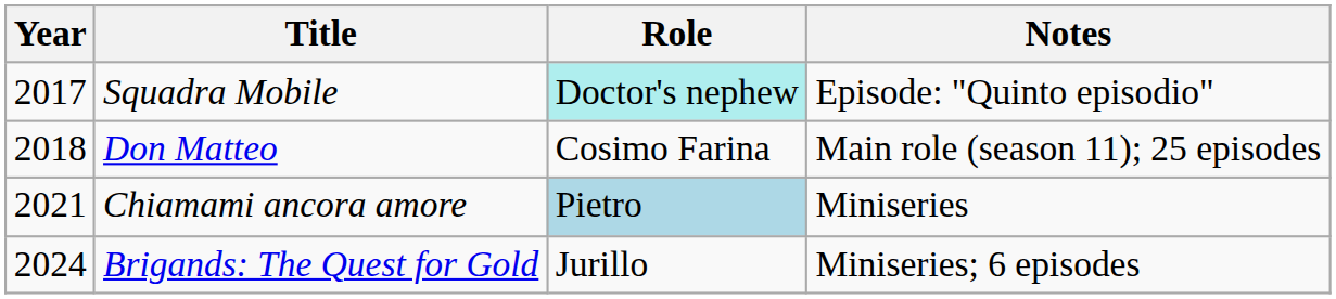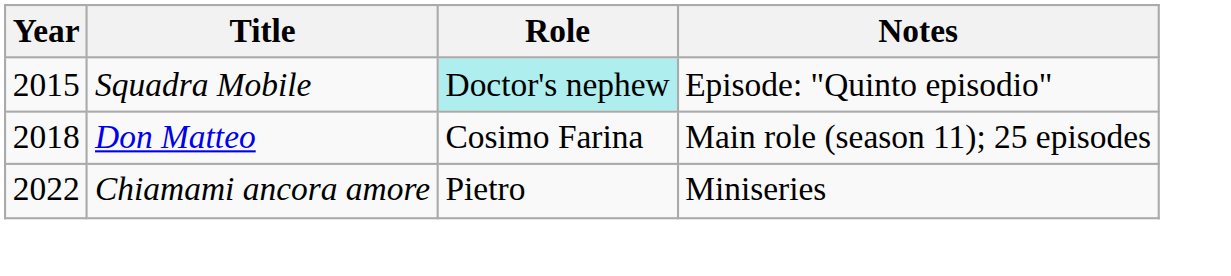 <table class="wikitable">
 <tr>
 <th>Year</th>
 <th>Title</th>
 <th>Role</th>
 <th>Notes</th>
 </tr>
 <tr>
-<td>2017</td>
+<td>2015</td>
 <td><em>Squadra Mobile</em></td>
 <td style="background: paleturquoise;">Doctor's nephew</td>
 <td>Episode: "Quinto episodio"</td>
 </tr>
 <tr>
 <td>2018</td>
 <td><em><a href='#'>Don Matteo</a></em></td>
 <td>Cosimo Farina</td>
 <td>Main role (season 11); 25 episodes</td>
 </tr>
 <tr>
-<td>2021</td>
+<td>2022</td>
 <td><em>Chiamami ancora amore</em></td>
-<td style="background: lightblue;">Pietro</td>
+<td>Pietro</td>
 <td>Miniseries</td>
 </tr>
-<tr>
-<td>2024</td>
-<td><em><a href='#'>Brigands: The Quest for Gold</a></em></td>
-<td>Jurillo</td>
-<td>Miniseries; 6 episodes</td>
-</tr>
 </table>
